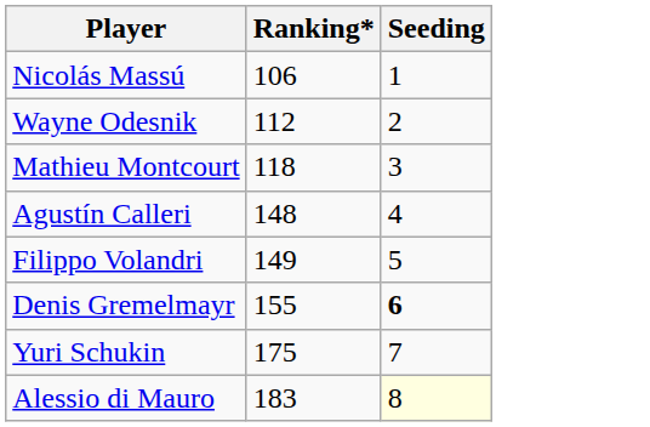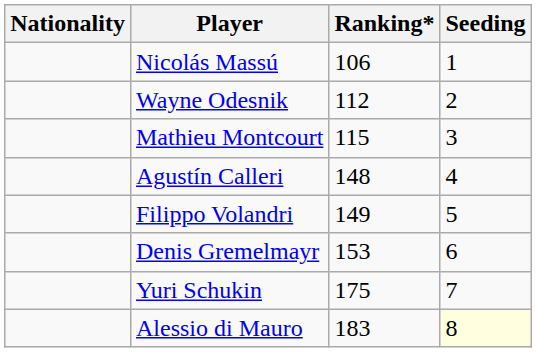 <table class="wikitable" border="1">
 <tr>
+<th>Nationality</th>
 <th>Player</th>
 <th>Ranking*</th>
 <th>Seeding</th>
 </tr>
 <tr>
+<td></td>
 <td><a href='#'>Nicolás Massú</a></td>
 <td>106</td>
 <td>1</td>
 </tr>
 <tr>
+<td></td>
 <td><a href='#'>Wayne Odesnik</a></td>
 <td>112</td>
 <td>2</td>
 </tr>
 <tr>
+<td></td>
 <td><a href='#'>Mathieu Montcourt</a></td>
-<td>118</td>
+<td>115</td>
 <td>3</td>
 </tr>
 <tr>
+<td></td>
 <td><a href='#'>Agustín Calleri</a></td>
 <td>148</td>
 <td>4</td>
 </tr>
 <tr>
+<td></td>
 <td><a href='#'>Filippo Volandri</a></td>
 <td>149</td>
 <td>5</td>
 </tr>
 <tr>
+<td></td>
 <td><a href='#'>Denis Gremelmayr</a></td>
-<td>155</td>
-<td><strong>6</strong></td>
+<td>153</td>
+<td>6</td>
 </tr>
 <tr>
+<td></td>
 <td><a href='#'>Yuri Schukin</a></td>
 <td>175</td>
 <td>7</td>
 </tr>
 <tr>
+<td></td>
 <td><a href='#'>Alessio di Mauro</a></td>
 <td>183</td>
 <td style="background: lightyellow;">8</td>
 </tr>
 </table>
